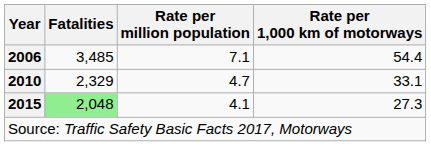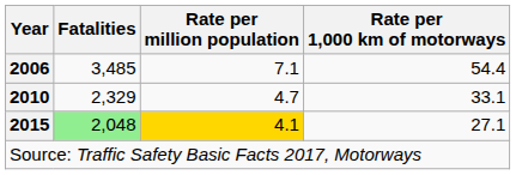 <table class="wikitable sortable plainrowheaders">
 <tr>
 <th scope="col">Year</th>
 <th scope="col">Fatalities</th>
 <th scope="col">Rate per <br>million population</th>
 <th scope="col">Rate per <br>1,000 km of motorways</th>
 </tr>
 <tr>
 <th scope="row">2006</th>
 <td align=right>3,485</td>
 <td align=right>7.1</td>
 <td align=right>54.4</td>
 </tr>
 <tr>
 <th scope="row">2010</th>
 <td align=right>2,329</td>
 <td align=right>4.7</td>
 <td align=right>33.1</td>
 </tr>
 <tr>
 <th scope="row">2015</th>
 <td align=right style="background: lightgreen;">2,048</td>
-<td align=right>4.1</td>
-<td align=right>27.3</td>
+<td align=right style="background: gold;">4.1</td>
+<td align=right>27.1</td>
 </tr>
 <tr class="sortbottom">
 <td colspan="4">Source: <em>Traffic Safety Basic Facts 2017, Motorways</em></td>
 </tr>
 </table>
